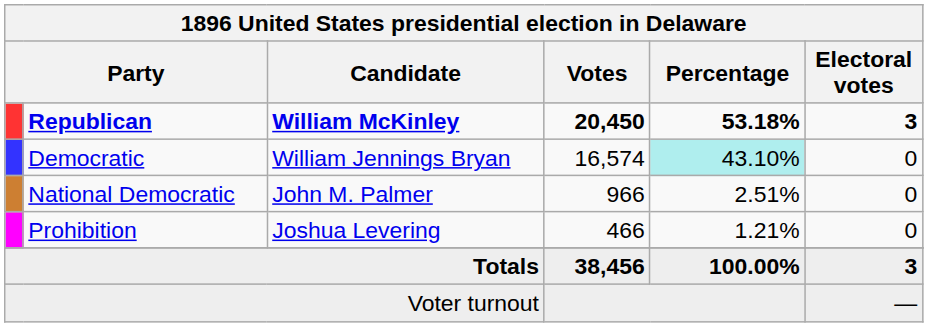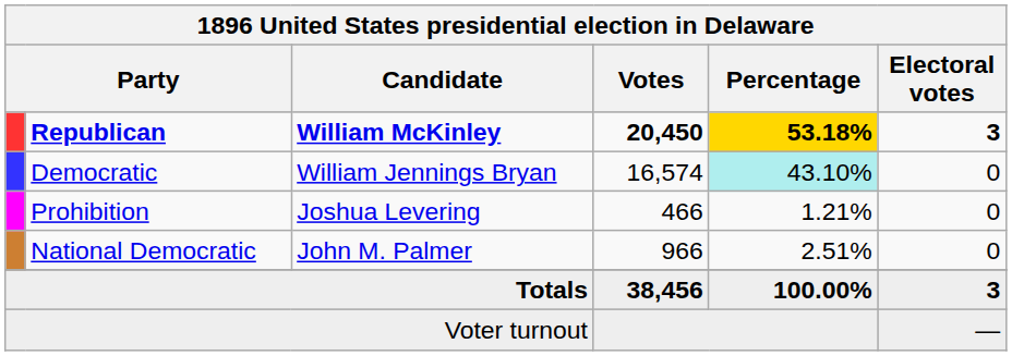 <table class="wikitable" style="font-size: 95%;">
 <tr>
 <th colspan="6">1896 United States presidential election in Delaware</th>
 </tr>
 <tr>
 <th colspan="2" style="width: 15em">Party</th>
 <th style="width: 17em">Candidate</th>
 <th style="width: 5em">Votes</th>
 <th style="width: 7em">Percentage</th>
 <th style="width: 5em">Electoral votes</th>
 </tr>
 <tr>
 <th style="background-color:#FF3333; width: 3px"></th>
 <td style="width: 130px"><strong><a href='#'>Republican</a></strong></td>
 <td><strong><a href='#'>William McKinley</a></strong></td>
 <td align="right"><strong>20,450</strong></td>
-<td align="right"><strong>53.18%</strong></td>
+<td align="right" style="background: gold;"><strong>53.18%</strong></td>
 <td align="right"><strong>3</strong></td>
 </tr>
 <tr>
 <th style="background-color:#3333FF; width: 3px"></th>
 <td style="width: 130px"><a href='#'>Democratic</a></td>
 <td><a href='#'>William Jennings Bryan</a></td>
 <td align="right">16,574</td>
 <td align="right" style="background: paleturquoise;">43.10%</td>
 <td align="right">0</td>
 </tr>
 <tr>
+<th style="background-color:#FF00FF; width: 3px"></th>
+<td style="width: 130px"><a href='#'>Prohibition</a></td>
+<td><a href='#'>Joshua Levering</a></td>
+<td align="right">466</td>
+<td align="right">1.21%</td>
+<td align="right">0</td>
+</tr>
+<tr>
 <th style="background-color:#CD7F32; width: 3px"></th>
 <td style="width: 130px"><a href='#'>National Democratic</a></td>
 <td><a href='#'>John M. Palmer</a></td>
 <td align="right">966</td>
 <td align="right">2.51%</td>
-<td align="right">0</td>
-</tr>
-<tr>
-<th style="background-color:#FF00FF; width: 3px"></th>
-<td style="width: 130px"><a href='#'>Prohibition</a></td>
-<td><a href='#'>Joshua Levering</a></td>
-<td align="right">466</td>
-<td align="right">1.21%</td>
 <td align="right">0</td>
 </tr>
 <tr>
 </tr>
 <tr bgcolor="#EEEEEE">
 <td colspan="3" align="right"><strong>Totals</strong></td>
 <td align="right"><strong>38,456</strong></td>
 <td align="right"><strong>100.00%</strong></td>
 <td align="right"><strong>3</strong></td>
 </tr>
 <tr bgcolor="#EEEEEE">
 <td colspan="3" align="right">Voter turnout</td>
 <td colspan="2" align="right"></td>
 <td align="right">—</td>
 </tr>
 </table>
